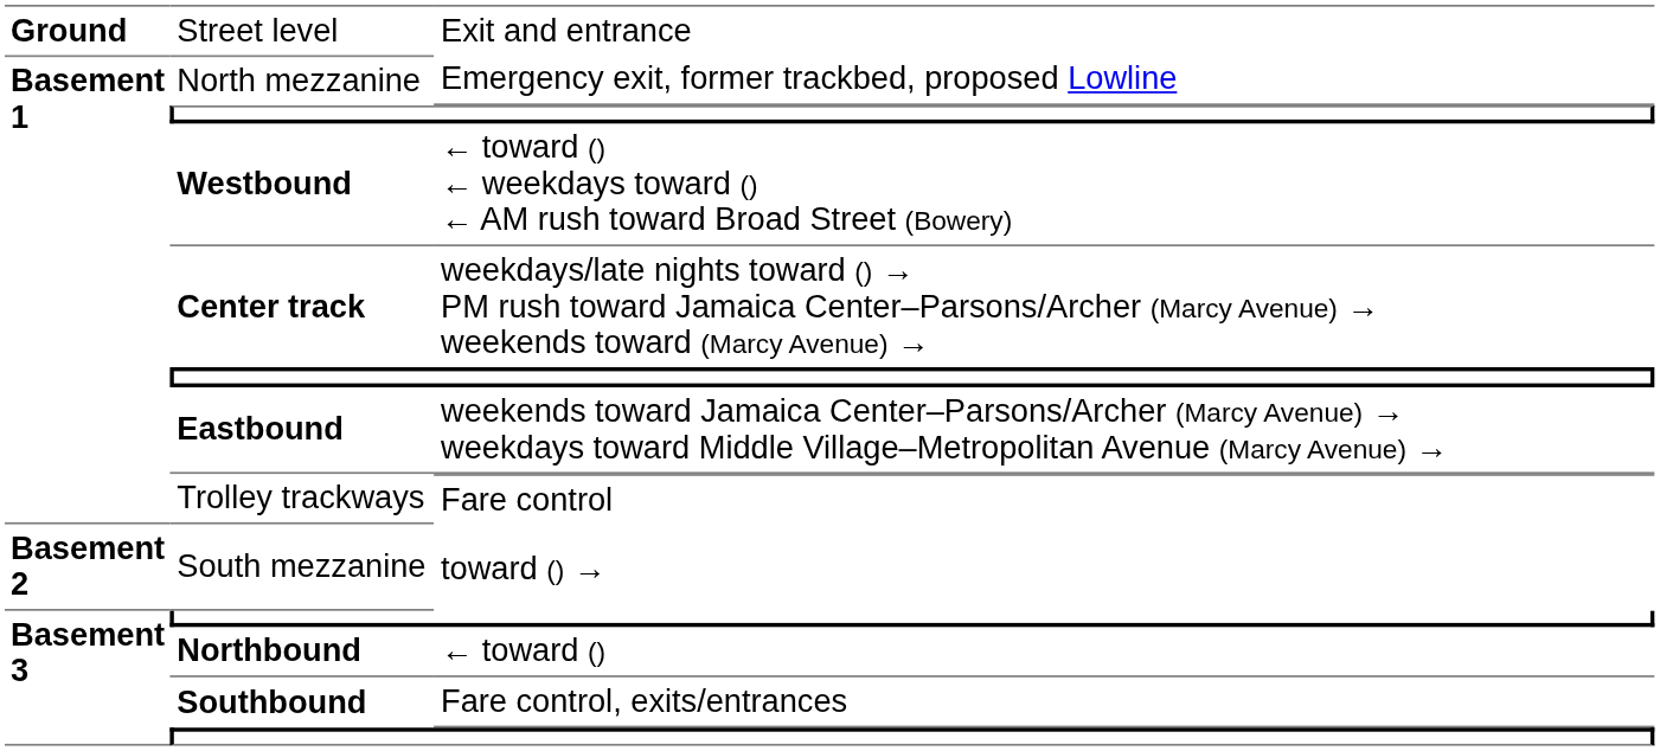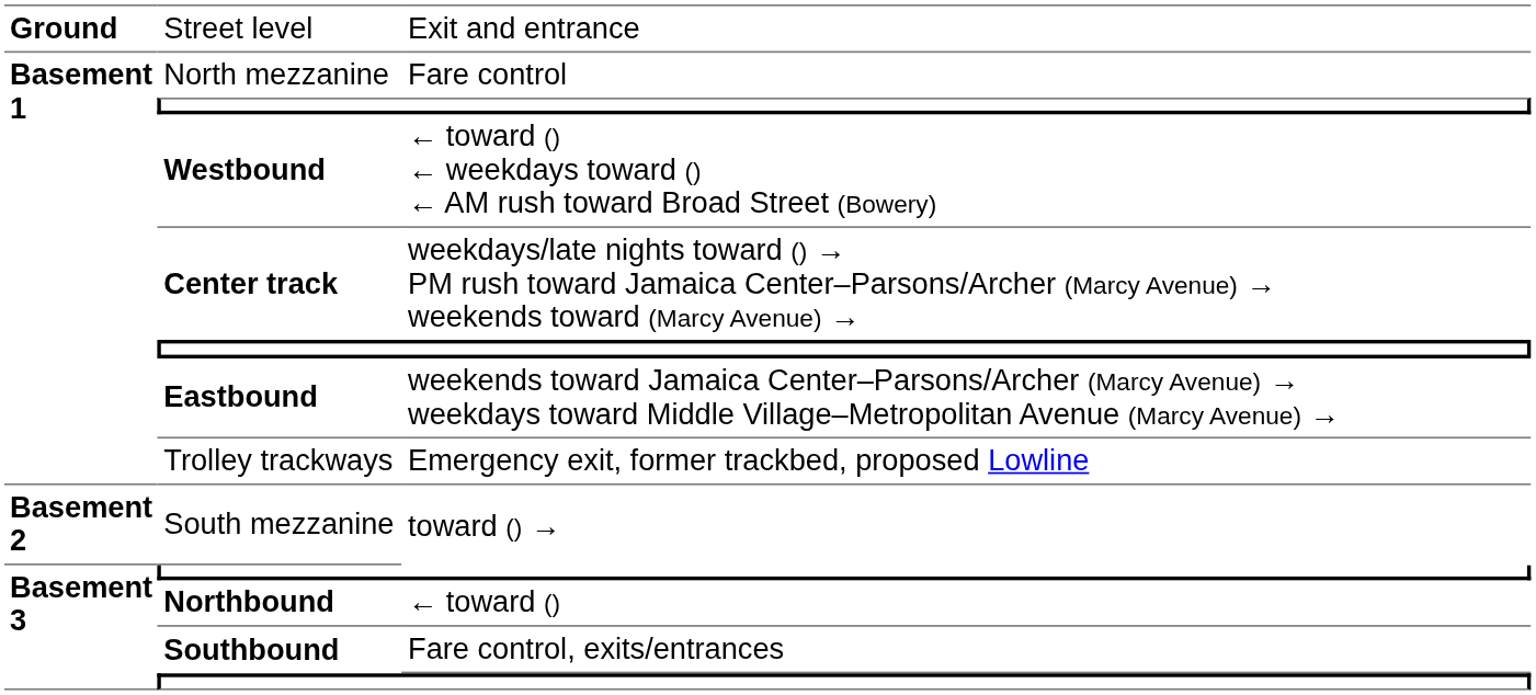 <table table border=0 cellspacing=0 cellpadding=3>
 <tr>
 <td style="border-top:solid 1px gray;" width=50><strong>Ground</strong></td>
 <td style="border-top:solid 1px gray;" width=125>Street level</td>
 <td style="border-top:solid 1px gray;" width=600>Exit and entrance</td>
 </tr>
 <tr>
 <td style="border-top:solid 1px gray;border-bottom:solid 1px gray;vertical-align:top;" rowspan=7><strong>Basement 1</strong></td>
 <td style="border-top:solid 1px gray;">North mezzanine</td>
-<td style="border-bottom:solid 1px gray;">Emergency exit, former trackbed, proposed <a href='#'>Lowline</a></td>
+<td style="border-top:solid 1px gray;">Fare control</td>
 </tr>
 <tr>
 <td style="border-top:solid 1px gray;border-right:solid 2px black;border-left:solid 2px black;border-bottom:solid 2px black;text-align:center;" colspan=2></td>
 </tr>
 <tr>
 <td style="border-bottom:solid 1px gray;"><span><strong>Westbound</strong></span></td>
 <td style="border-bottom:solid 1px gray;">←  toward  <small>()</small><br>←  weekdays toward  <small>()</small><br>←  AM rush toward Broad Street <small>(Bowery)</small></td>
 </tr>
 <tr>
 <td><span><strong>Center track</strong></span></td>
 <td>  weekdays/late nights toward  <small>()</small> →<br>  PM rush toward Jamaica Center–Parsons/Archer <small>(Marcy Avenue)</small> →<br>  weekends toward  <small>(Marcy Avenue)</small> →</td>
 </tr>
 <tr>
 <td style="border-top:solid 2px black;border-right:solid 2px black;border-left:solid 2px black;border-bottom:solid 2px black;text-align:center;" colspan=2></td>
 </tr>
 <tr>
 <td style="border-bottom:solid 1px gray;"><span><strong>Eastbound</strong></span></td>
 <td style="border-bottom:solid 1px gray;">  weekends toward Jamaica Center–Parsons/Archer <small>(Marcy Avenue)</small> →<br>  weekdays toward Middle Village–Metropolitan Avenue <small>(Marcy Avenue)</small> →</td>
 </tr>
 <tr>
 <td style="border-bottom:solid 1px gray;">Trolley trackways</td>
-<td style="border-top:solid 1px gray;">Fare control</td>
+<td style="border-bottom:solid 1px gray;">Emergency exit, former trackbed, proposed <a href='#'>Lowline</a></td>
 </tr>
 <tr>
 <td style="border-bottom:solid 1px gray;"><strong>Basement 2</strong></td>
 <td style="border-bottom:solid 1px gray;">South mezzanine</td>
 <td>  toward  <small>()</small> →</td>
 </tr>
 <tr>
 <td style="border-bottom:solid 1px gray;vertical-align:top;" rowspan=4><strong>Basement 3</strong></td>
 <td style="border-right:solid 2px black;border-left:solid 2px black;border-bottom:solid 2px black;text-align:center;" colspan=2></td>
 </tr>
 <tr>
 <td style="border-bottom:solid 1px gray;"><span><strong>Northbound</strong></span></td>
 <td style="border-bottom:solid 1px gray;">←  toward  <small>()</small></td>
 </tr>
 <tr>
 <td><span><strong>Southbound</strong></span></td>
 <td style="border-bottom:solid 1px gray;">Fare control, exits/entrances</td>
 </tr>
 <tr>
 <td style="border-bottom:solid 1px gray;border-top:solid 2px black;border-right:solid 2px black;border-left:solid 2px black;text-align:center;" colspan=2></td>
 </tr>
 </table>
